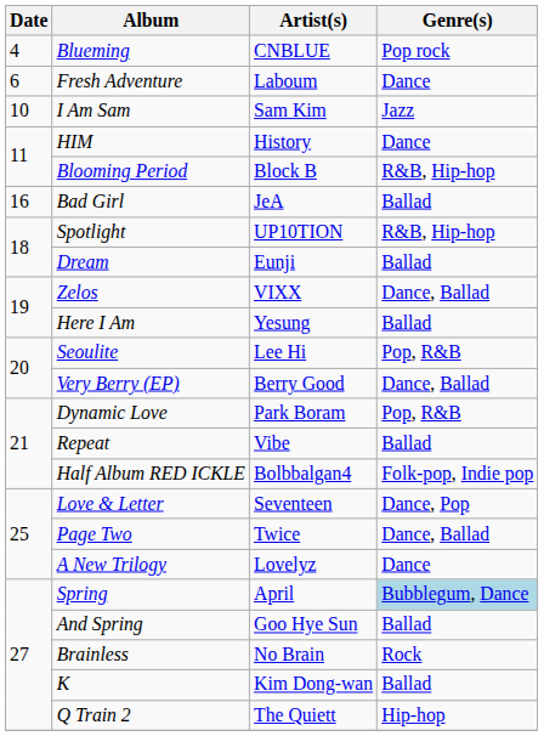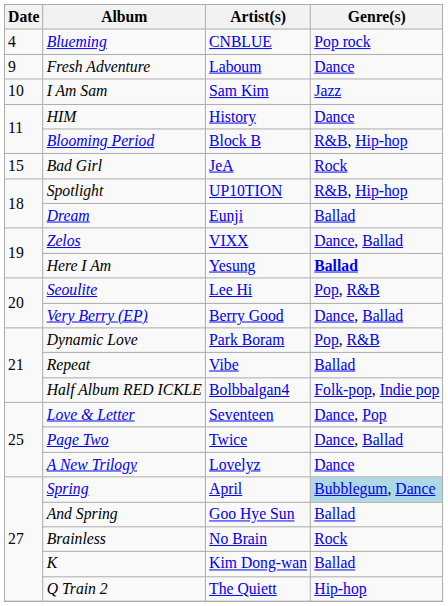 <table class="wikitable">
 <tr>
 <th>Date</th>
 <th>Album</th>
 <th>Artist(s)</th>
 <th>Genre(s)</th>
 </tr>
 <tr>
 <td>4</td>
 <td><em><a href='#'>Blueming</a></em></td>
 <td><a href='#'>CNBLUE</a></td>
 <td><a href='#'>Pop rock</a></td>
 </tr>
 <tr>
-<td>6</td>
+<td>9</td>
 <td><em>Fresh Adventure</em></td>
 <td><a href='#'>Laboum</a></td>
 <td><a href='#'>Dance</a></td>
 </tr>
 <tr>
 <td>10</td>
 <td><em>I Am Sam</em></td>
 <td><a href='#'>Sam Kim</a></td>
 <td><a href='#'>Jazz</a></td>
 </tr>
 <tr>
 <td rowspan="2">11</td>
 <td><em>HIM</em></td>
 <td><a href='#'>History</a></td>
 <td><a href='#'>Dance</a></td>
 </tr>
 <tr>
 <td><em><a href='#'>Blooming Period</a></em></td>
 <td><a href='#'>Block B</a></td>
 <td><a href='#'>R&B</a>, <a href='#'>Hip-hop</a></td>
 </tr>
 <tr>
-<td>16</td>
+<td>15</td>
 <td><em>Bad Girl</em></td>
 <td><a href='#'>JeA</a></td>
-<td><a href='#'>Ballad</a></td>
+<td><a href='#'>Rock</a></td>
 </tr>
 <tr>
 <td rowspan="2">18</td>
 <td><em>Spotlight</em></td>
 <td><a href='#'>UP10TION</a></td>
 <td><a href='#'>R&B</a>, <a href='#'>Hip-hop</a></td>
 </tr>
 <tr>
 <td><em><a href='#'>Dream</a></em></td>
 <td><a href='#'>Eunji</a></td>
 <td><a href='#'>Ballad</a></td>
 </tr>
 <tr>
 <td rowspan="2">19</td>
 <td><em><a href='#'>Zelos</a></em></td>
 <td><a href='#'>VIXX</a></td>
 <td><a href='#'>Dance</a>, <a href='#'>Ballad</a></td>
 </tr>
 <tr>
 <td><em>Here I Am</em></td>
 <td><a href='#'>Yesung</a></td>
-<td><a href='#'>Ballad</a></td>
+<td><strong><a href='#'>Ballad</a></strong></td>
 </tr>
 <tr>
 <td rowspan="2">20</td>
 <td><em><a href='#'>Seoulite</a></em></td>
 <td><a href='#'>Lee Hi</a></td>
 <td><a href='#'>Pop</a>, <a href='#'>R&B</a></td>
 </tr>
 <tr>
 <td><em><a href='#'>Very Berry (EP)</a></em></td>
 <td><a href='#'>Berry Good</a></td>
 <td><a href='#'>Dance</a>, <a href='#'>Ballad</a></td>
 </tr>
 <tr>
 <td rowspan="3">21</td>
 <td><em>Dynamic Love</em></td>
 <td><a href='#'>Park Boram</a></td>
 <td><a href='#'>Pop</a>, <a href='#'>R&B</a></td>
 </tr>
 <tr>
 <td><em>Repeat</em></td>
 <td><a href='#'>Vibe</a></td>
 <td><a href='#'>Ballad</a></td>
 </tr>
 <tr>
 <td><em>Half Album RED ICKLE</em></td>
 <td><a href='#'>Bolbbalgan4</a></td>
 <td><a href='#'>Folk-pop</a>, <a href='#'>Indie pop</a></td>
 </tr>
 <tr>
 <td rowspan="3">25</td>
 <td><em><a href='#'>Love & Letter</a></em></td>
 <td><a href='#'>Seventeen</a></td>
 <td><a href='#'>Dance</a>, <a href='#'>Pop</a></td>
 </tr>
 <tr>
 <td><em><a href='#'>Page Two</a></em></td>
 <td><a href='#'>Twice</a></td>
 <td><a href='#'>Dance</a>, <a href='#'>Ballad</a></td>
 </tr>
 <tr>
 <td><em><a href='#'>A New Trilogy</a></em></td>
 <td><a href='#'>Lovelyz</a></td>
 <td><a href='#'>Dance</a></td>
 </tr>
 <tr>
 <td rowspan="5">27</td>
 <td><em><a href='#'>Spring</a></em></td>
 <td><a href='#'>April</a></td>
 <td style="background: lightblue;"><a href='#'>Bubblegum</a>, <a href='#'>Dance</a></td>
 </tr>
 <tr>
 <td><em>And Spring</em></td>
 <td><a href='#'>Goo Hye Sun</a></td>
 <td><a href='#'>Ballad</a></td>
 </tr>
 <tr>
 <td><em>Brainless</em></td>
 <td><a href='#'>No Brain</a></td>
 <td><a href='#'>Rock</a></td>
 </tr>
 <tr>
 <td><em>K</em></td>
 <td><a href='#'>Kim Dong-wan</a></td>
 <td><a href='#'>Ballad</a></td>
 </tr>
 <tr>
 <td><em> Q Train 2</em></td>
 <td><a href='#'>The Quiett</a></td>
 <td><a href='#'>Hip-hop</a></td>
 </tr>
 <tr>
 </tr>
 </table>
